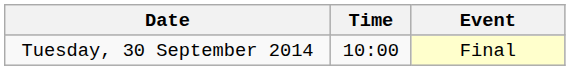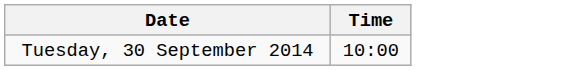 <table class = "wikitable" style="text-align:center;">
 <tr>
 <th width=220>Date</th>
 <th width=50>Time</th>
-<th width=100>Event</th>
 </tr>
 <tr>
 <td>Tuesday, 30 September 2014</td>
 <td>10:00</td>
-<td bgcolor=ffffcc>Final</td>
 </tr>
 </table>
